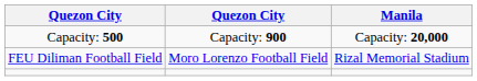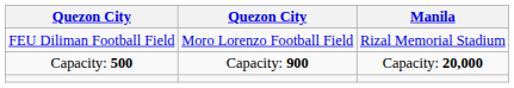 <table class="wikitable" style="text-align:center;">
 <tr>
 <th><a href='#'>Quezon City</a></th>
 <th><a href='#'>Quezon City</a></th>
 <th><a href='#'>Manila</a></th>
 </tr>
 <tr>
+<td><a href='#'>FEU Diliman Football Field</a></td>
+<td><a href='#'>Moro Lorenzo Football Field</a></td>
+<td><a href='#'>Rizal Memorial Stadium</a></td>
+</tr>
+<tr>
 <td>Capacity: <strong>500</strong></td>
 <td>Capacity: <strong>900</strong></td>
 <td>Capacity: <strong>20,000</strong></td>
-</tr>
-<tr>
-<td><a href='#'>FEU Diliman Football Field</a></td>
-<td><a href='#'>Moro Lorenzo Football Field</a></td>
-<td><a href='#'>Rizal Memorial Stadium</a></td>
 </tr>
 <tr>
 <td></td>
 <td></td>
 <td></td>
 </tr>
 </table>
